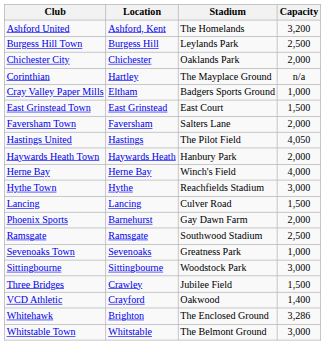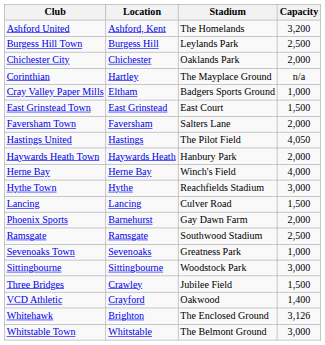 <table class="wikitable sortable">
 <tr>
 <th>Club</th>
 <th>Location</th>
 <th>Stadium</th>
 <th>Capacity</th>
 </tr>
 <tr>
 <td><a href='#'>Ashford United</a></td>
 <td><a href='#'>Ashford, Kent</a></td>
 <td>The Homelands</td>
 <td align="center">3,200</td>
 </tr>
 <tr>
 <td><a href='#'>Burgess Hill Town</a></td>
 <td><a href='#'>Burgess Hill</a></td>
 <td>Leylands Park</td>
 <td align="center">2,500</td>
 </tr>
 <tr>
 <td><a href='#'>Chichester City</a></td>
 <td><a href='#'>Chichester</a></td>
 <td>Oaklands Park</td>
 <td align="center">2,000</td>
 </tr>
 <tr>
 <td><a href='#'>Corinthian</a></td>
 <td><a href='#'>Hartley</a></td>
 <td>The Mayplace Ground</td>
 <td align="center">n/a</td>
 </tr>
 <tr>
 <td><a href='#'>Cray Valley Paper Mills</a></td>
 <td><a href='#'>Eltham</a></td>
 <td>Badgers Sports Ground</td>
 <td align="center">1,000</td>
 </tr>
 <tr>
 <td><a href='#'>East Grinstead Town</a></td>
 <td><a href='#'>East Grinstead</a></td>
 <td>East Court</td>
 <td align="center">1,500</td>
 </tr>
 <tr>
 <td><a href='#'>Faversham Town</a></td>
 <td><a href='#'>Faversham</a></td>
 <td>Salters Lane</td>
 <td align="center">2,000</td>
 </tr>
 <tr>
 <td><a href='#'>Hastings United</a></td>
 <td><a href='#'>Hastings</a></td>
 <td>The Pilot Field</td>
 <td align="center">4,050</td>
 </tr>
 <tr>
 <td><a href='#'>Haywards Heath Town</a></td>
 <td><a href='#'>Haywards Heath</a></td>
 <td>Hanbury Park</td>
 <td align="center">2,000</td>
 </tr>
 <tr>
 <td><a href='#'>Herne Bay</a></td>
 <td><a href='#'>Herne Bay</a></td>
 <td>Winch's Field</td>
 <td align="center">4,000</td>
 </tr>
 <tr>
 <td><a href='#'>Hythe Town</a></td>
 <td><a href='#'>Hythe</a></td>
 <td>Reachfields Stadium</td>
 <td align="center">3,000</td>
 </tr>
 <tr>
 <td><a href='#'>Lancing</a></td>
 <td><a href='#'>Lancing</a></td>
 <td>Culver Road</td>
 <td align="center">1,500</td>
 </tr>
 <tr>
 <td><a href='#'>Phoenix Sports</a></td>
 <td><a href='#'>Barnehurst</a></td>
 <td>Gay Dawn Farm</td>
 <td align="center">2,000</td>
 </tr>
 <tr>
 <td><a href='#'>Ramsgate</a></td>
 <td><a href='#'>Ramsgate</a></td>
 <td>Southwood Stadium</td>
 <td align="center">2,500</td>
 </tr>
 <tr>
 <td><a href='#'>Sevenoaks Town</a></td>
 <td><a href='#'>Sevenoaks</a></td>
 <td>Greatness Park</td>
 <td align="center">1,000</td>
 </tr>
 <tr>
 <td><a href='#'>Sittingbourne</a></td>
 <td><a href='#'>Sittingbourne</a></td>
 <td>Woodstock Park</td>
 <td align="center">3,000</td>
 </tr>
 <tr>
 <td><a href='#'>Three Bridges</a></td>
 <td><a href='#'>Crawley</a> </td>
 <td>Jubilee Field</td>
 <td align="center">1,500</td>
 </tr>
 <tr>
 <td><a href='#'>VCD Athletic</a></td>
 <td><a href='#'>Crayford</a></td>
 <td>Oakwood</td>
 <td align="center">1,400</td>
 </tr>
 <tr>
 <td><a href='#'>Whitehawk</a></td>
 <td><a href='#'>Brighton</a> </td>
 <td>The Enclosed Ground</td>
-<td align="center">3,286</td>
+<td align="center">3,126</td>
 </tr>
 <tr>
 <td><a href='#'>Whitstable Town</a></td>
 <td><a href='#'>Whitstable</a></td>
 <td>The Belmont Ground</td>
 <td align="center">3,000</td>
 </tr>
 </table>
